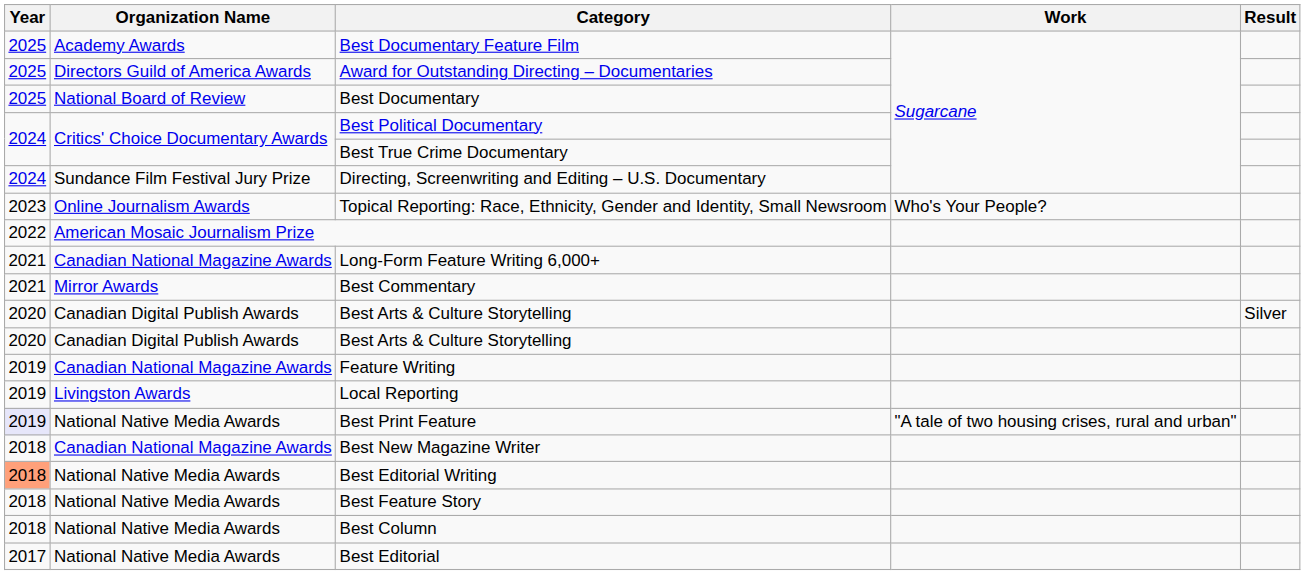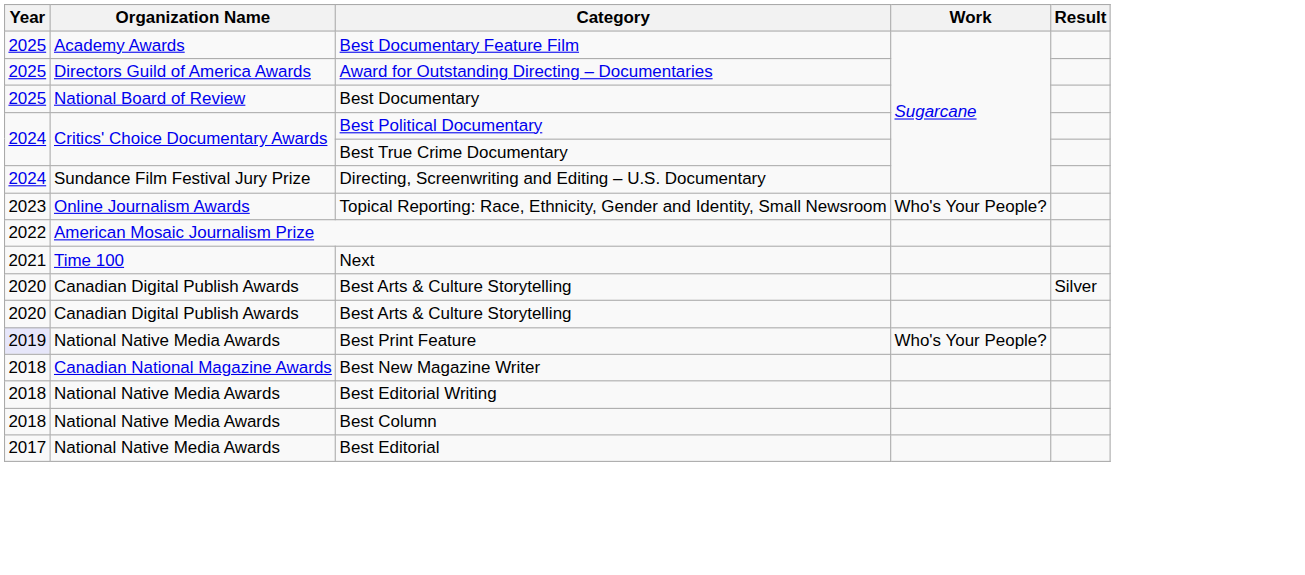 <table class="wikitable">
 <tr>
 <th>Year</th>
 <th>Organization Name</th>
 <th>Category</th>
 <th>Work</th>
 <th>Result</th>
 </tr>
 <tr>
 <td><a href='#'>2025</a></td>
 <td><a href='#'>Academy Awards</a></td>
 <td><a href='#'>Best Documentary Feature Film</a></td>
 <td rowspan="6"><em><a href='#'>Sugarcane</a></em></td>
 <td></td>
 </tr>
 <tr>
 <td><a href='#'>2025</a></td>
 <td><a href='#'>Directors Guild of America Awards</a></td>
 <td><a href='#'>Award for Outstanding Directing – Documentaries</a></td>
 <td></td>
 </tr>
 <tr>
 <td><a href='#'>2025</a></td>
 <td><a href='#'>National Board of Review</a></td>
 <td>Best Documentary</td>
 <td></td>
 </tr>
 <tr>
 <td rowspan="2"><a href='#'>2024</a></td>
 <td rowspan="2"><a href='#'>Critics' Choice Documentary Awards</a></td>
 <td><a href='#'>Best Political Documentary</a></td>
 <td></td>
 </tr>
 <tr>
 <td>Best True Crime Documentary</td>
 <td></td>
 </tr>
 <tr>
 <td><a href='#'>2024</a></td>
 <td>Sundance Film Festival Jury Prize</td>
 <td>Directing, Screenwriting and Editing – U.S. Documentary</td>
 <td></td>
 </tr>
 <tr>
 <td>2023</td>
 <td><a href='#'>Online Journalism Awards</a></td>
 <td>Topical Reporting: Race, Ethnicity, Gender and Identity, Small Newsroom</td>
 <td>Who's Your People?</td>
 <td></td>
 </tr>
 <tr>
 <td>2022</td>
 <td colspan="2"><a href='#'>American Mosaic Journalism Prize</a></td>
 <td></td>
 <td></td>
 </tr>
 <tr>
 <td>2021</td>
-<td><a href='#'>Canadian National Magazine Awards</a></td>
-<td>Long-Form Feature Writing 6,000+</td>
-<td></td>
-<td></td>
-</tr>
-<tr>
-<td>2021</td>
-<td><a href='#'>Mirror Awards</a></td>
-<td>Best Commentary</td>
+<td><a href='#'>Time 100</a></td>
+<td>Next</td>
 <td></td>
 <td></td>
 </tr>
 <tr>
 <td>2020</td>
 <td>Canadian Digital Publish Awards</td>
 <td>Best Arts & Culture Storytelling</td>
 <td></td>
 <td>Silver</td>
 </tr>
 <tr>
 <td>2020</td>
 <td>Canadian Digital Publish Awards</td>
 <td>Best Arts & Culture Storytelling</td>
 <td></td>
 <td></td>
 </tr>
 <tr>
-<td>2019</td>
-<td><a href='#'>Canadian National Magazine Awards</a></td>
-<td>Feature Writing</td>
-<td></td>
-<td></td>
-</tr>
-<tr>
-<td>2019</td>
-<td><a href='#'>Livingston Awards</a></td>
-<td>Local Reporting</td>
-<td></td>
-<td></td>
-</tr>
-<tr>
 <td style="background: lavender;">2019</td>
 <td>National Native Media Awards</td>
 <td>Best Print Feature</td>
-<td>"A tale of two housing crises, rural and urban"</td>
+<td>Who's Your People?</td>
 <td></td>
 </tr>
 <tr>
 <td>2018</td>
 <td><a href='#'>Canadian National Magazine Awards</a></td>
 <td>Best New Magazine Writer</td>
 <td></td>
 <td></td>
 </tr>
 <tr>
-<td style="background: lightsalmon;">2018</td>
+<td>2018</td>
 <td>National Native Media Awards</td>
 <td>Best Editorial Writing</td>
-<td></td>
-<td></td>
-</tr>
-<tr>
-<td>2018</td>
-<td>National Native Media Awards</td>
-<td>Best Feature Story</td>
 <td></td>
 <td></td>
 </tr>
 <tr>
 <td>2018</td>
 <td>National Native Media Awards</td>
 <td>Best Column</td>
 <td></td>
 <td></td>
 </tr>
 <tr>
 <td>2017</td>
 <td>National Native Media Awards</td>
 <td>Best Editorial</td>
 <td></td>
 <td></td>
 </tr>
 </table>
